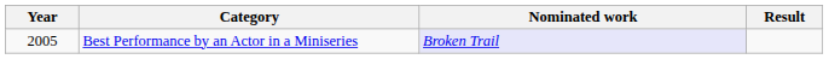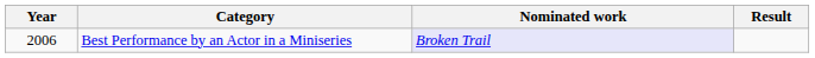 <table class=wikitable>
 <tr>
 <th scope="col" style="width:5em;">Year</th>
 <th scope="col" style="width:26em;">Category</th>
 <th scope="col" style="width:25em;">Nominated work</th>
 <th scope="col" style="width:5em;">Result</th>
 </tr>
 <tr>
-<td style="text-align:center;">2005</td>
+<td style="text-align:center;">2006</td>
 <td><a href='#'>Best Performance by an Actor in a Miniseries</a></td>
 <td style="background: lavender;"><em><a href='#'>Broken Trail</a></em></td>
 <td></td>
 </tr>
 </table>
